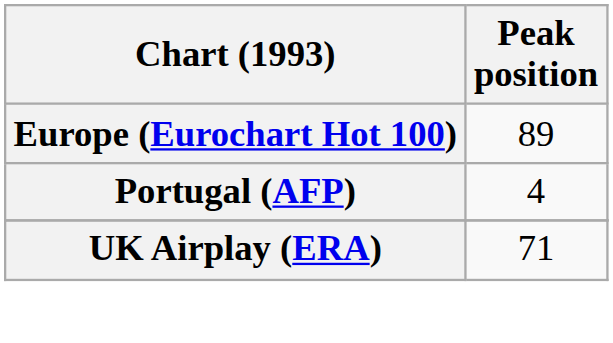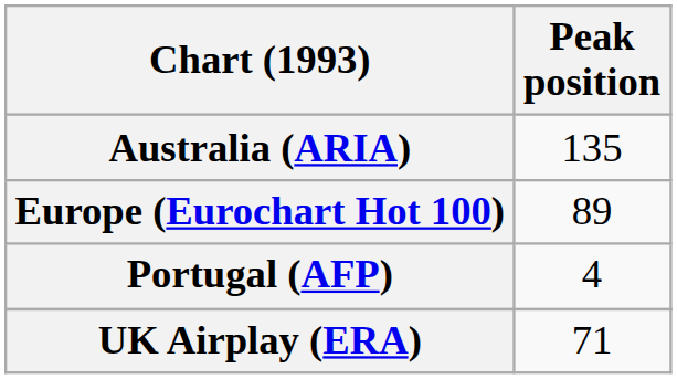 <table class="wikitable sortable plainrowheaders">
 <tr>
 <th>Chart (1993)</th>
 <th>Peak<br>position</th>
+</tr>
+<tr>
+<th scope="row">Australia (<a href='#'>ARIA</a>)</th>
+<td align="center">135</td>
 </tr>
 <tr>
 <th scope="row">Europe (<a href='#'>Eurochart Hot 100</a>)</th>
 <td align="center">89</td>
 </tr>
 <tr>
 <th scope="row">Portugal (<a href='#'>AFP</a>)</th>
 <td align="center">4</td>
 </tr>
 <tr>
 </tr>
 <tr>
 <th scope="row">UK Airplay (<a href='#'>ERA</a>)</th>
 <td align="center">71</td>
 </tr>
 </table>
